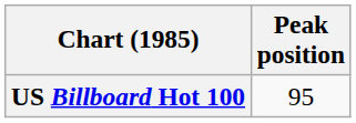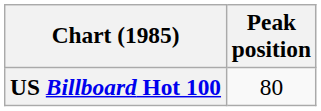 <table class="wikitable plainrowheaders">
 <tr>
 <th scope="col">Chart (1985)</th>
 <th scope="col">Peak<br>position</th>
 </tr>
 <tr>
 <th scope="row">US <a href='#'><em>Billboard</em> Hot 100</a></th>
-<td style="text-align:center;">95</td>
+<td style="text-align:center;">80</td>
 </tr>
 </table>
